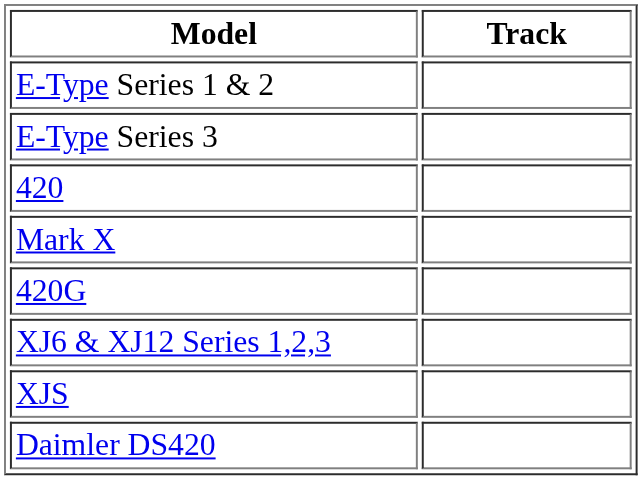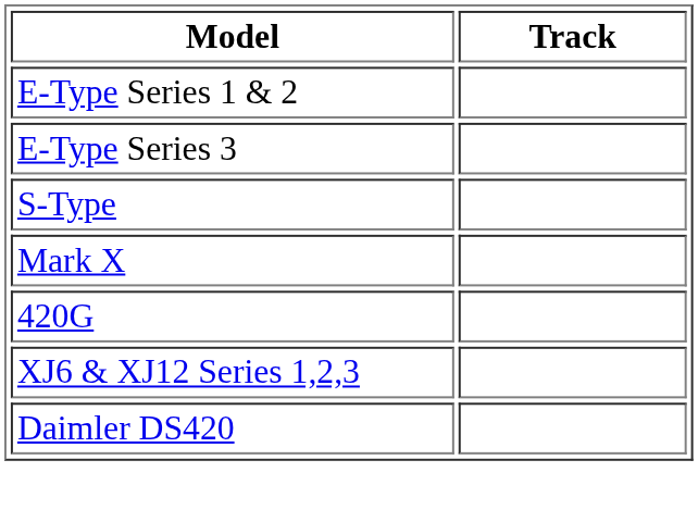 <table border="1" cellpadding="2">
 <tr>
 <th width="200">Model</th>
 <th width="100">Track</th>
 </tr>
 <tr>
 <td><a href='#'>E-Type</a> Series 1 & 2</td>
 <td></td>
 </tr>
 <tr>
 <td><a href='#'>E-Type</a> Series 3</td>
 <td></td>
 </tr>
 <tr>
-<td><a href='#'>420</a></td>
+<td><a href='#'>S-Type</a></td>
 <td></td>
 </tr>
 <tr>
 <td><a href='#'>Mark X</a></td>
 <td></td>
 </tr>
 <tr>
 <td><a href='#'>420G</a></td>
 <td></td>
 </tr>
 <tr>
 <td><a href='#'>XJ6 & XJ12 Series 1,2,3</a></td>
 <td></td>
 </tr>
 <tr>
-<td><a href='#'>XJS</a></td>
-<td></td>
-</tr>
-<tr>
 <td><a href='#'>Daimler DS420</a></td>
 <td></td>
 </tr>
 </table>
